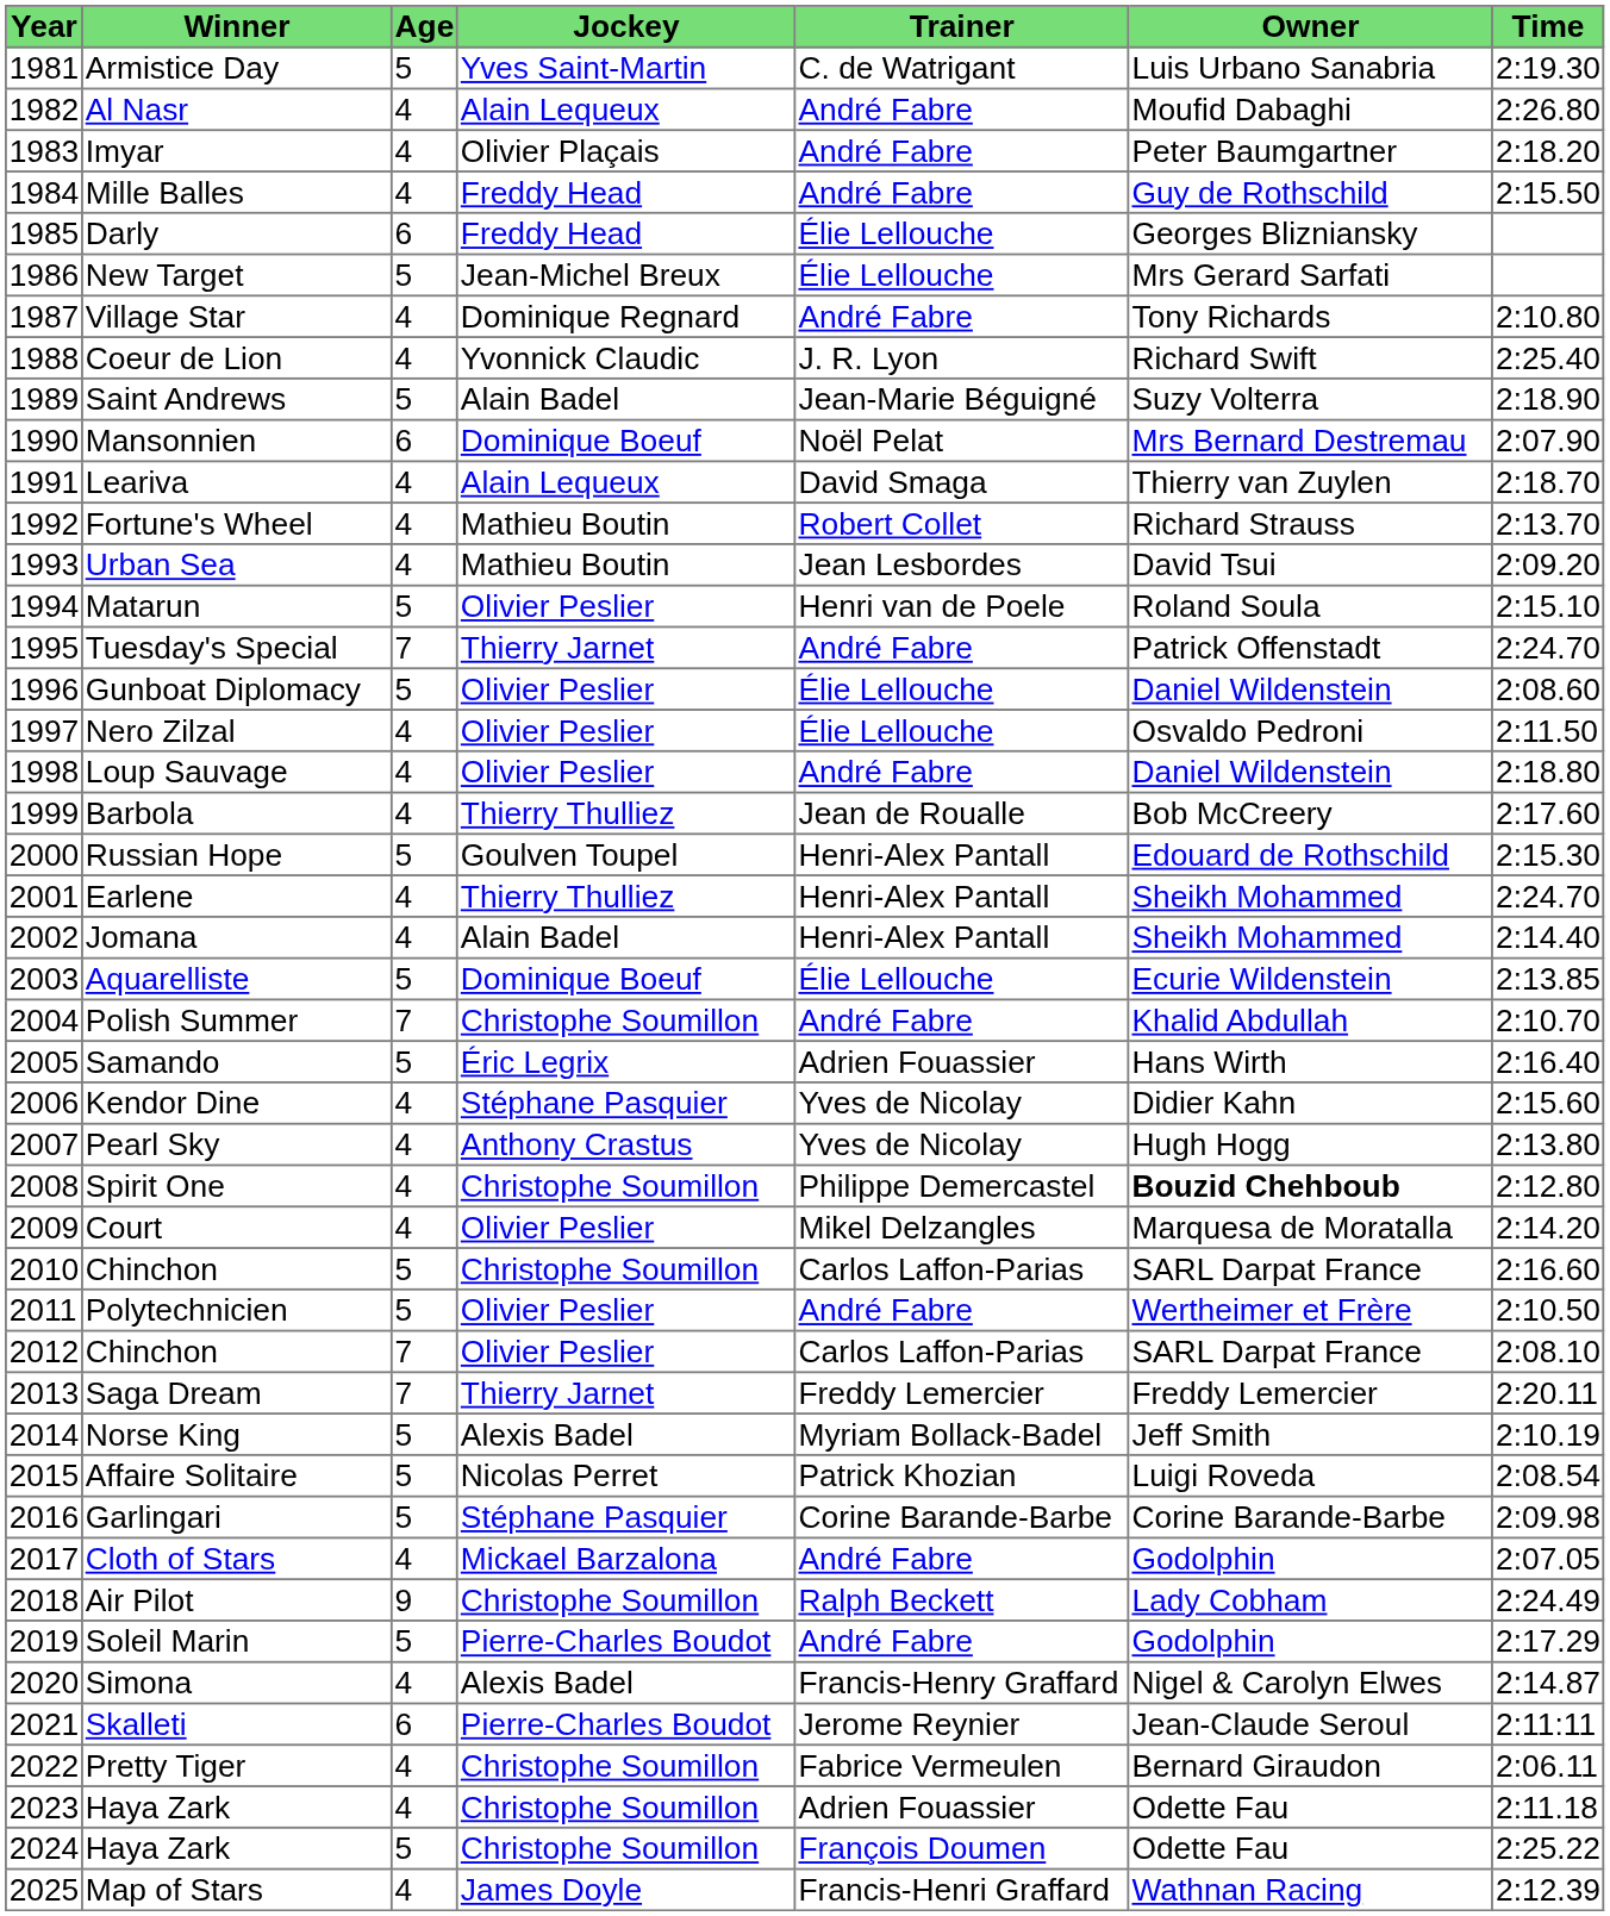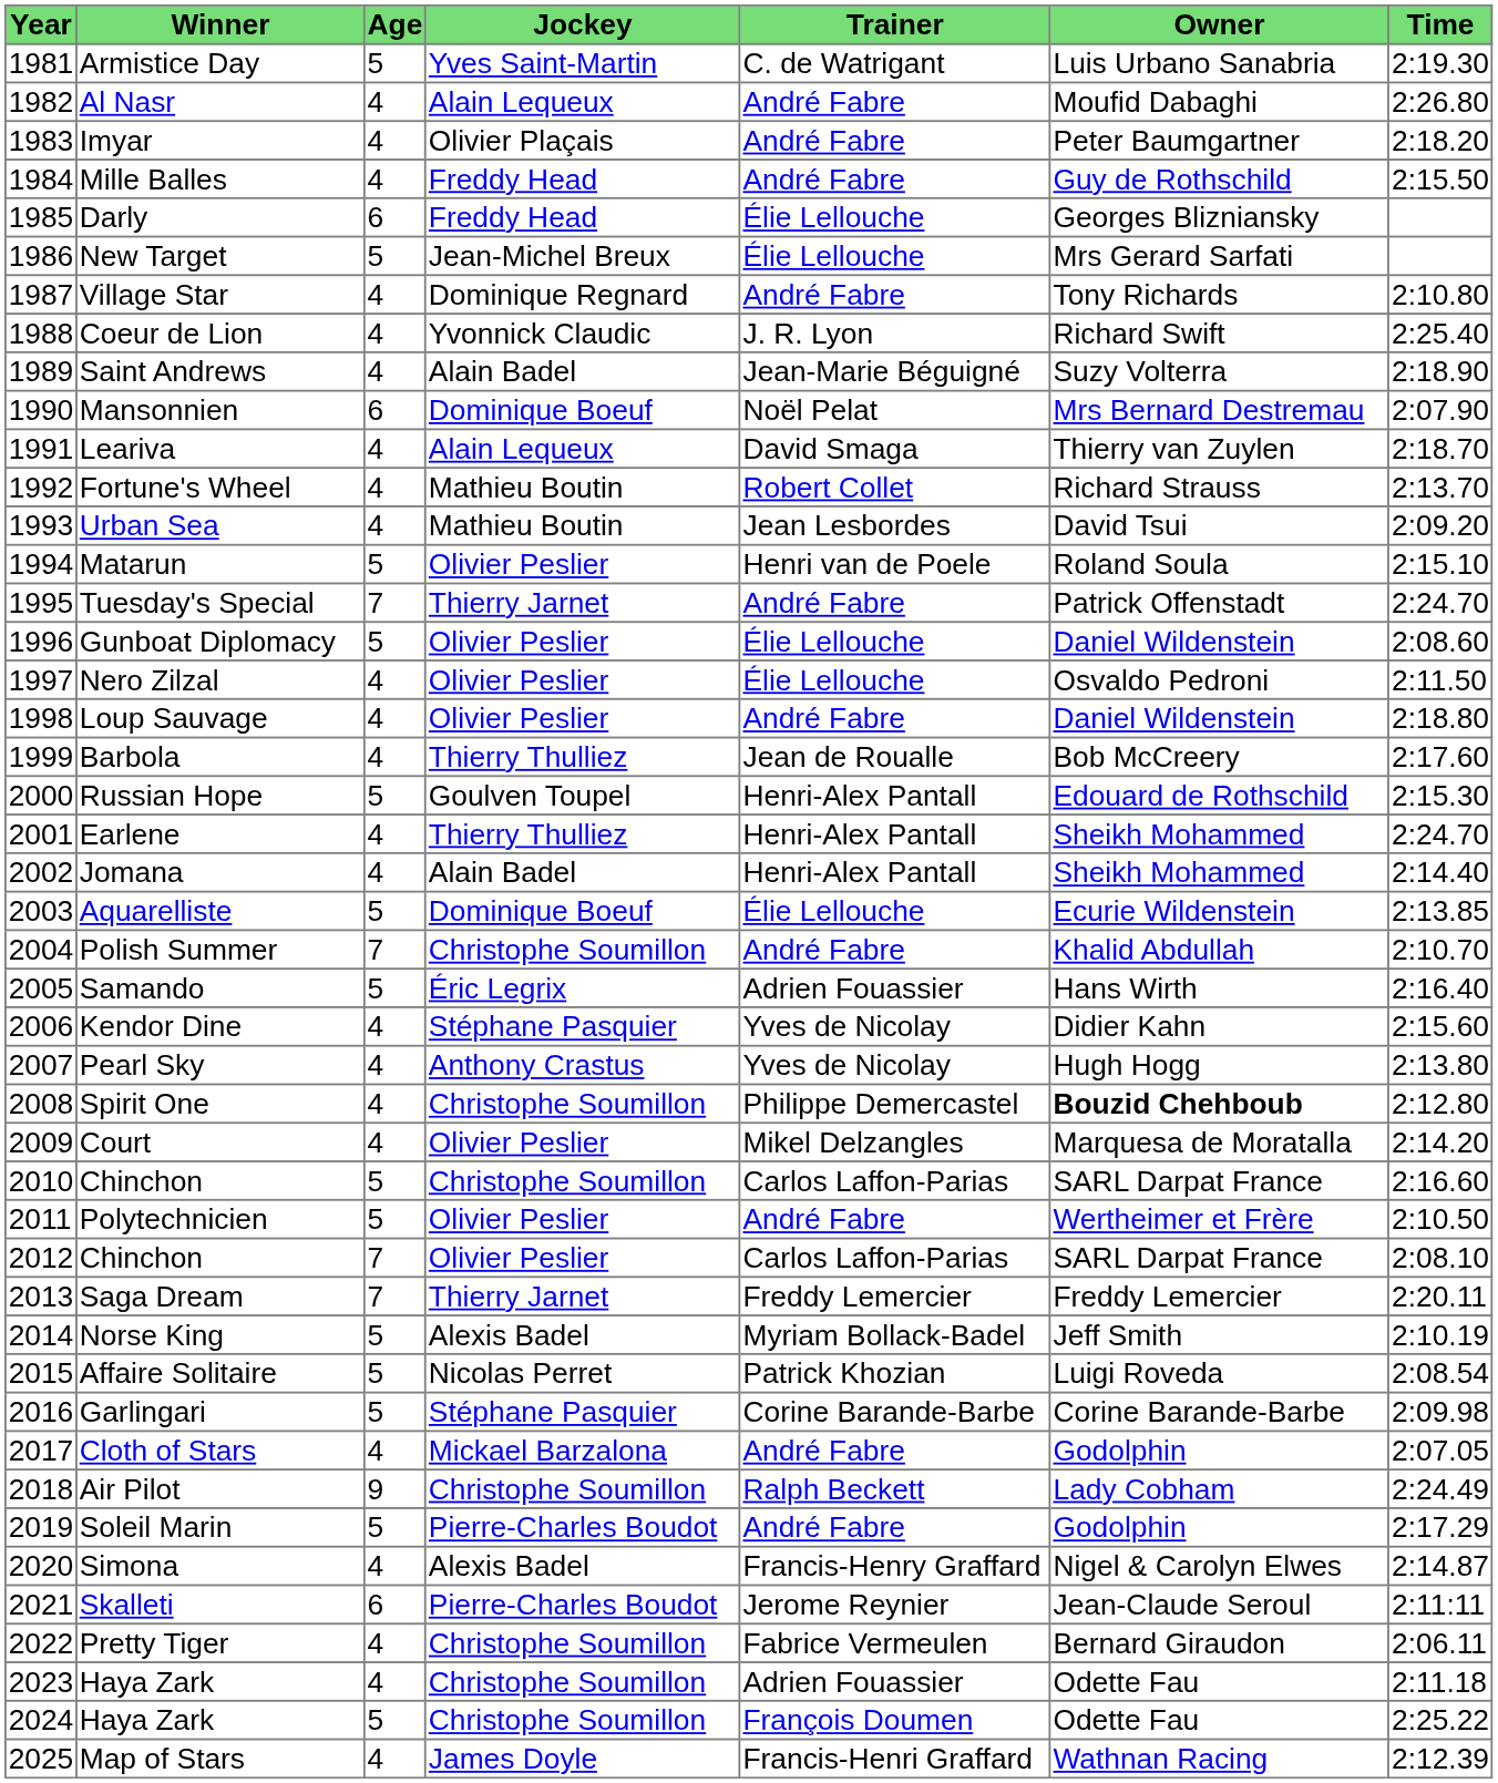 <table class = "sortable" | border="1" style="border-collapse: collapse; font-size:90%">
 <tr bgcolor="#77dd77" align="center">
 <th>Year</th>
 <th>Winner</th>
 <th>Age</th>
 <th>Jockey</th>
 <th>Trainer</th>
 <th>Owner</th>
 <th>Time</th>
 </tr>
 <tr>
 <td>1981</td>
 <td width=139px>Armistice Day</td>
 <td>5</td>
 <td width=152px><a href='#'>Yves Saint-Martin</a></td>
 <td width=150px>C. de Watrigant</td>
 <td width=164px>Luis Urbano Sanabria</td>
 <td>2:19.30</td>
 </tr>
 <tr>
 <td>1982</td>
 <td><a href='#'>Al Nasr</a></td>
 <td>4</td>
 <td><a href='#'>Alain Lequeux</a></td>
 <td><a href='#'>André Fabre</a></td>
 <td>Moufid Dabaghi</td>
 <td>2:26.80</td>
 </tr>
 <tr>
 <td>1983</td>
 <td>Imyar</td>
 <td>4</td>
 <td>Olivier Plaçais</td>
 <td><a href='#'>André Fabre</a></td>
 <td>Peter Baumgartner</td>
 <td>2:18.20</td>
 </tr>
 <tr>
 <td>1984</td>
 <td>Mille Balles</td>
 <td>4</td>
 <td><a href='#'>Freddy Head</a></td>
 <td><a href='#'>André Fabre</a></td>
 <td><a href='#'>Guy de Rothschild</a></td>
 <td>2:15.50</td>
 </tr>
 <tr>
 <td>1985</td>
 <td>Darly</td>
 <td>6</td>
 <td><a href='#'>Freddy Head</a></td>
 <td><a href='#'>Élie Lellouche</a></td>
 <td>Georges Blizniansky</td>
 <td></td>
 </tr>
 <tr>
 <td>1986</td>
 <td>New Target</td>
 <td>5</td>
 <td>Jean-Michel Breux</td>
 <td><a href='#'>Élie Lellouche</a></td>
 <td>Mrs Gerard Sarfati</td>
 <td></td>
 </tr>
 <tr>
 <td>1987</td>
 <td>Village Star</td>
 <td>4</td>
 <td>Dominique Regnard</td>
 <td><a href='#'>André Fabre</a></td>
 <td>Tony Richards</td>
 <td>2:10.80</td>
 </tr>
 <tr>
 <td>1988</td>
 <td>Coeur de Lion</td>
 <td>4</td>
 <td>Yvonnick Claudic</td>
 <td>J. R. Lyon</td>
 <td>Richard Swift</td>
 <td>2:25.40</td>
 </tr>
 <tr>
 <td>1989</td>
 <td>Saint Andrews</td>
-<td>5</td>
+<td>4</td>
 <td>Alain Badel</td>
 <td>Jean-Marie Béguigné</td>
 <td>Suzy Volterra</td>
 <td>2:18.90</td>
 </tr>
 <tr>
 <td>1990</td>
 <td>Mansonnien</td>
 <td>6</td>
 <td><a href='#'>Dominique Boeuf</a></td>
 <td>Noël Pelat</td>
 <td><a href='#'>Mrs Bernard Destremau</a></td>
 <td>2:07.90</td>
 </tr>
 <tr>
 <td>1991</td>
 <td>Leariva</td>
 <td>4</td>
 <td><a href='#'>Alain Lequeux</a></td>
 <td>David Smaga</td>
 <td>Thierry van Zuylen</td>
 <td>2:18.70</td>
 </tr>
 <tr>
 <td>1992</td>
 <td>Fortune's Wheel</td>
 <td>4</td>
 <td>Mathieu Boutin</td>
 <td><a href='#'>Robert Collet</a></td>
 <td>Richard Strauss</td>
 <td>2:13.70</td>
 </tr>
 <tr>
 <td>1993</td>
 <td><a href='#'>Urban Sea</a></td>
 <td>4</td>
 <td>Mathieu Boutin</td>
 <td>Jean Lesbordes</td>
 <td>David Tsui</td>
 <td>2:09.20</td>
 </tr>
 <tr>
 <td>1994</td>
 <td>Matarun</td>
 <td>5</td>
 <td><a href='#'>Olivier Peslier</a></td>
 <td>Henri van de Poele</td>
 <td>Roland Soula</td>
 <td>2:15.10</td>
 </tr>
 <tr>
 <td>1995</td>
 <td>Tuesday's Special</td>
 <td>7</td>
 <td><a href='#'>Thierry Jarnet</a></td>
 <td><a href='#'>André Fabre</a></td>
 <td>Patrick Offenstadt</td>
 <td>2:24.70</td>
 </tr>
 <tr>
 <td>1996</td>
 <td>Gunboat Diplomacy</td>
 <td>5</td>
 <td><a href='#'>Olivier Peslier</a></td>
 <td><a href='#'>Élie Lellouche</a></td>
 <td><a href='#'>Daniel Wildenstein</a></td>
 <td>2:08.60</td>
 </tr>
 <tr>
 <td>1997</td>
 <td>Nero Zilzal</td>
 <td>4</td>
 <td><a href='#'>Olivier Peslier</a></td>
 <td><a href='#'>Élie Lellouche</a></td>
 <td>Osvaldo Pedroni</td>
 <td>2:11.50</td>
 </tr>
 <tr>
 <td>1998</td>
 <td>Loup Sauvage</td>
 <td>4</td>
 <td><a href='#'>Olivier Peslier</a></td>
 <td><a href='#'>André Fabre</a></td>
 <td><a href='#'>Daniel Wildenstein</a></td>
 <td>2:18.80</td>
 </tr>
 <tr>
 <td>1999</td>
 <td>Barbola</td>
 <td>4</td>
 <td><a href='#'>Thierry Thulliez</a></td>
 <td>Jean de Roualle</td>
 <td>Bob McCreery</td>
 <td>2:17.60</td>
 </tr>
 <tr>
 <td>2000</td>
 <td>Russian Hope</td>
 <td>5</td>
 <td>Goulven Toupel</td>
 <td>Henri-Alex Pantall</td>
 <td><a href='#'>Edouard de Rothschild</a></td>
 <td>2:15.30</td>
 </tr>
 <tr>
 <td>2001</td>
 <td>Earlene</td>
 <td>4</td>
 <td><a href='#'>Thierry Thulliez</a></td>
 <td>Henri-Alex Pantall</td>
 <td><a href='#'>Sheikh Mohammed</a></td>
 <td>2:24.70</td>
 </tr>
 <tr>
 <td>2002</td>
 <td>Jomana</td>
 <td>4</td>
 <td>Alain Badel</td>
 <td>Henri-Alex Pantall</td>
 <td><a href='#'>Sheikh Mohammed</a></td>
 <td>2:14.40</td>
 </tr>
 <tr>
 <td>2003</td>
 <td><a href='#'>Aquarelliste</a></td>
 <td>5</td>
 <td><a href='#'>Dominique Boeuf</a></td>
 <td><a href='#'>Élie Lellouche</a></td>
 <td><a href='#'>Ecurie Wildenstein</a></td>
 <td>2:13.85</td>
 </tr>
 <tr>
 <td>2004</td>
 <td>Polish Summer</td>
 <td>7</td>
 <td><a href='#'>Christophe Soumillon</a></td>
 <td><a href='#'>André Fabre</a></td>
 <td><a href='#'>Khalid Abdullah</a></td>
 <td>2:10.70</td>
 </tr>
 <tr>
 <td>2005</td>
 <td>Samando</td>
 <td>5</td>
 <td><a href='#'>Éric Legrix</a></td>
 <td>Adrien Fouassier</td>
 <td>Hans Wirth</td>
 <td>2:16.40</td>
 </tr>
 <tr>
 <td>2006</td>
 <td>Kendor Dine</td>
 <td>4</td>
 <td><a href='#'>Stéphane Pasquier</a></td>
 <td>Yves de Nicolay</td>
 <td>Didier Kahn</td>
 <td>2:15.60</td>
 </tr>
 <tr>
 <td>2007</td>
 <td>Pearl Sky</td>
 <td>4</td>
 <td><a href='#'>Anthony Crastus</a></td>
 <td>Yves de Nicolay</td>
 <td>Hugh Hogg</td>
 <td>2:13.80</td>
 </tr>
 <tr>
 <td>2008</td>
 <td>Spirit One</td>
 <td>4</td>
 <td><a href='#'>Christophe Soumillon</a></td>
 <td>Philippe Demercastel</td>
 <td><strong>Bouzid Chehboub</strong></td>
 <td>2:12.80</td>
 </tr>
 <tr>
 <td>2009</td>
 <td>Court </td>
 <td>4</td>
 <td><a href='#'>Olivier Peslier</a></td>
 <td>Mikel Delzangles</td>
 <td>Marquesa de Moratalla</td>
 <td>2:14.20</td>
 </tr>
 <tr>
 <td>2010</td>
 <td>Chinchon</td>
 <td>5</td>
 <td><a href='#'>Christophe Soumillon</a></td>
 <td>Carlos Laffon-Parias</td>
 <td>SARL Darpat France</td>
 <td>2:16.60</td>
 </tr>
 <tr>
 <td>2011</td>
 <td>Polytechnicien</td>
 <td>5</td>
 <td><a href='#'>Olivier Peslier</a></td>
 <td><a href='#'>André Fabre</a></td>
 <td><a href='#'>Wertheimer et Frère</a></td>
 <td>2:10.50</td>
 </tr>
 <tr>
 <td>2012</td>
 <td>Chinchon</td>
 <td>7</td>
 <td><a href='#'>Olivier Peslier</a></td>
 <td>Carlos Laffon-Parias</td>
 <td>SARL Darpat France</td>
 <td>2:08.10</td>
 </tr>
 <tr>
 <td>2013</td>
 <td>Saga Dream</td>
 <td>7</td>
 <td><a href='#'>Thierry Jarnet</a></td>
 <td>Freddy Lemercier</td>
 <td>Freddy Lemercier</td>
 <td>2:20.11</td>
 </tr>
 <tr>
 <td>2014</td>
 <td>Norse King</td>
 <td>5</td>
 <td>Alexis Badel</td>
 <td>Myriam Bollack-Badel</td>
 <td>Jeff Smith</td>
 <td>2:10.19</td>
 </tr>
 <tr>
 <td>2015</td>
 <td>Affaire Solitaire</td>
 <td>5</td>
 <td>Nicolas Perret</td>
 <td>Patrick Khozian</td>
 <td>Luigi Roveda</td>
 <td>2:08.54</td>
 </tr>
 <tr>
 <td>2016</td>
 <td>Garlingari</td>
 <td>5</td>
 <td><a href='#'>Stéphane Pasquier</a></td>
 <td>Corine Barande-Barbe</td>
 <td>Corine Barande-Barbe</td>
 <td>2:09.98</td>
 </tr>
 <tr>
 <td>2017</td>
 <td><a href='#'>Cloth of Stars</a></td>
 <td>4</td>
 <td><a href='#'>Mickael Barzalona</a></td>
 <td><a href='#'>André Fabre</a></td>
 <td><a href='#'>Godolphin</a></td>
 <td>2:07.05</td>
 </tr>
 <tr>
 <td>2018</td>
 <td>Air Pilot</td>
 <td>9</td>
 <td><a href='#'>Christophe Soumillon</a></td>
 <td><a href='#'>Ralph Beckett</a></td>
 <td><a href='#'>Lady Cobham</a></td>
 <td>2:24.49</td>
 </tr>
 <tr>
 <td>2019</td>
 <td>Soleil Marin</td>
 <td>5</td>
 <td><a href='#'>Pierre-Charles Boudot</a></td>
 <td><a href='#'>André Fabre</a></td>
 <td><a href='#'>Godolphin</a></td>
 <td>2:17.29</td>
 </tr>
 <tr>
 <td>2020</td>
 <td>Simona</td>
 <td>4</td>
 <td>Alexis Badel</td>
 <td>Francis-Henry Graffard</td>
 <td>Nigel & Carolyn Elwes</td>
 <td>2:14.87</td>
 </tr>
 <tr>
 <td>2021</td>
 <td><a href='#'>Skalleti</a></td>
 <td>6</td>
 <td><a href='#'>Pierre-Charles Boudot</a></td>
 <td>Jerome Reynier</td>
 <td>Jean-Claude Seroul</td>
 <td>2:11:11</td>
 </tr>
 <tr>
 <td>2022</td>
 <td>Pretty Tiger</td>
 <td>4</td>
 <td><a href='#'>Christophe Soumillon</a></td>
 <td>Fabrice Vermeulen</td>
 <td>Bernard Giraudon</td>
 <td>2:06.11</td>
 </tr>
 <tr>
 <td>2023</td>
 <td>Haya Zark</td>
 <td>4</td>
 <td><a href='#'>Christophe Soumillon</a></td>
 <td>Adrien Fouassier</td>
 <td>Odette Fau</td>
 <td>2:11.18</td>
 </tr>
 <tr>
 <td>2024</td>
 <td>Haya Zark</td>
 <td>5</td>
 <td><a href='#'>Christophe Soumillon</a></td>
 <td><a href='#'>François Doumen</a></td>
 <td>Odette Fau</td>
 <td>2:25.22</td>
 </tr>
 <tr>
 <td>2025</td>
 <td>Map of Stars</td>
 <td>4</td>
 <td><a href='#'>James Doyle</a></td>
 <td>Francis-Henri Graffard</td>
 <td><a href='#'>Wathnan Racing</a></td>
 <td>2:12.39</td>
 </tr>
 </table>
